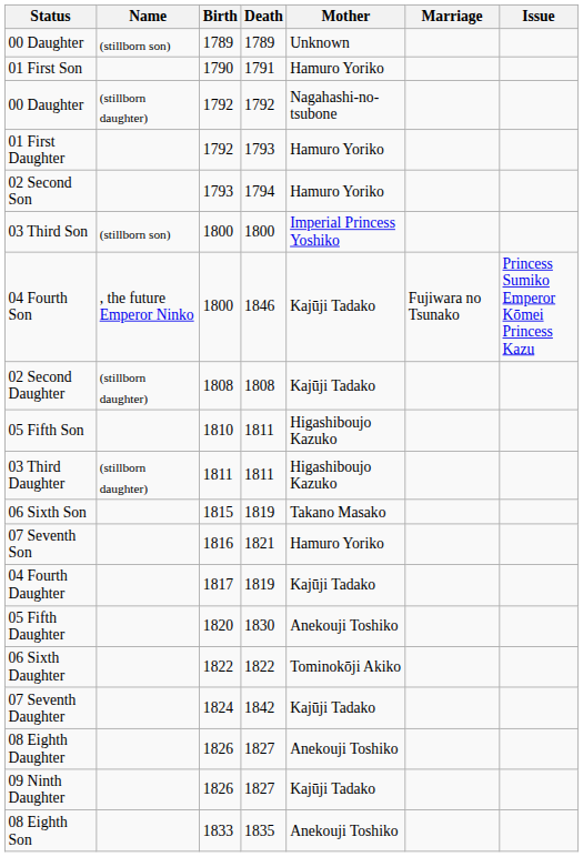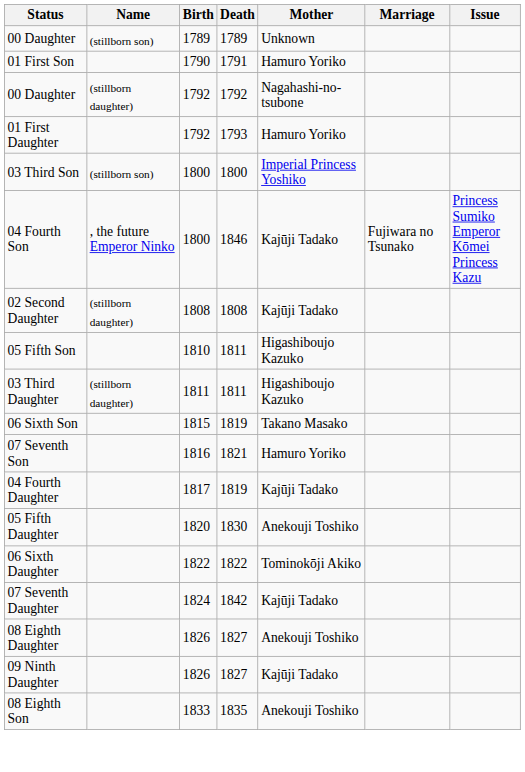 <table class="wikitable sortable">
 <tr>
 <th>Status</th>
 <th>Name</th>
 <th>Birth</th>
 <th>Death</th>
 <th>Mother</th>
 <th class="unsortable">Marriage</th>
 <th class="unsortable">Issue</th>
 </tr>
 <tr>
 <td><span>00</span> Daughter</td>
 <td> <sub>(stillborn son)</sub></td>
 <td>1789</td>
 <td>1789</td>
 <td>Unknown</td>
 <td></td>
 <td></td>
 </tr>
 <tr>
 <td><span>01</span> First Son</td>
 <td></td>
 <td>1790</td>
 <td>1791</td>
 <td>Hamuro Yoriko</td>
 <td></td>
 <td></td>
 </tr>
 <tr>
 <td><span>00</span> Daughter</td>
 <td> <sub>(stillborn daughter)</sub></td>
 <td>1792</td>
 <td>1792</td>
 <td>Nagahashi-no-tsubone</td>
 <td></td>
 <td></td>
 </tr>
 <tr>
 <td><span>01</span> First Daughter</td>
 <td></td>
 <td>1792</td>
 <td>1793</td>
-<td>Hamuro Yoriko</td>
-<td></td>
-<td></td>
-</tr>
-<tr>
-<td><span>02</span> Second Son</td>
-<td></td>
-<td>1793</td>
-<td>1794</td>
 <td>Hamuro Yoriko</td>
 <td></td>
 <td></td>
 </tr>
 <tr>
 <td><span>03</span> Third Son</td>
 <td> <sub>(stillborn son)</sub></td>
 <td>1800</td>
 <td>1800</td>
 <td><a href='#'>Imperial Princess Yoshiko</a></td>
 <td></td>
 <td></td>
 </tr>
 <tr>
 <td><span>04</span> Fourth Son</td>
 <td>, the future <a href='#'>Emperor Ninko</a></td>
 <td>1800</td>
 <td>1846</td>
 <td>Kajūji Tadako</td>
 <td>Fujiwara no Tsunako</td>
 <td><a href='#'>Princess Sumiko</a><br><a href='#'>Emperor Kōmei</a><br><a href='#'>Princess Kazu</a></td>
 </tr>
 <tr>
 <td><span>02</span> Second Daughter</td>
 <td> <sub>(stillborn daughter)</sub></td>
 <td>1808</td>
 <td>1808</td>
 <td>Kajūji Tadako</td>
 <td></td>
 <td></td>
 </tr>
 <tr>
 <td><span>05</span> Fifth Son</td>
 <td></td>
 <td>1810</td>
 <td>1811</td>
 <td>Higashiboujo Kazuko</td>
 <td></td>
 <td></td>
 </tr>
 <tr>
 <td><span>03</span> Third Daughter</td>
 <td> <sub>(stillborn daughter)</sub></td>
 <td>1811</td>
 <td>1811</td>
 <td>Higashiboujo Kazuko</td>
 <td></td>
 <td></td>
 </tr>
 <tr>
 <td><span>06</span> Sixth Son</td>
 <td></td>
 <td>1815</td>
 <td>1819</td>
 <td>Takano Masako</td>
 <td></td>
 <td></td>
 </tr>
 <tr>
 <td><span>07</span> Seventh Son</td>
 <td></td>
 <td>1816</td>
 <td>1821</td>
 <td>Hamuro Yoriko</td>
 <td></td>
 <td></td>
 </tr>
 <tr>
 <td><span>04</span> Fourth Daughter</td>
 <td></td>
 <td>1817</td>
 <td>1819</td>
 <td>Kajūji Tadako</td>
 <td></td>
 <td></td>
 </tr>
 <tr>
 <td><span>05</span> Fifth Daughter</td>
 <td></td>
 <td>1820</td>
 <td>1830</td>
 <td>Anekouji Toshiko</td>
 <td></td>
 <td></td>
 </tr>
 <tr>
 <td><span>06</span> Sixth Daughter</td>
 <td></td>
 <td>1822</td>
 <td>1822</td>
 <td>Tominokōji Akiko</td>
 <td></td>
 <td></td>
 </tr>
 <tr>
 <td><span>07</span> Seventh Daughter</td>
 <td></td>
 <td>1824</td>
 <td>1842</td>
 <td>Kajūji Tadako</td>
 <td></td>
 <td></td>
 </tr>
 <tr>
 <td><span>08</span> Eighth Daughter</td>
 <td></td>
 <td>1826</td>
 <td>1827</td>
 <td>Anekouji Toshiko</td>
 <td></td>
 <td></td>
 </tr>
 <tr>
 <td><span>09</span> Ninth Daughter</td>
 <td></td>
 <td>1826</td>
 <td>1827</td>
 <td>Kajūji Tadako</td>
 <td></td>
 <td></td>
 </tr>
 <tr>
 <td><span>08</span> Eighth Son</td>
 <td></td>
 <td>1833</td>
 <td>1835</td>
 <td>Anekouji Toshiko</td>
 <td></td>
 <td></td>
 </tr>
 </table>
